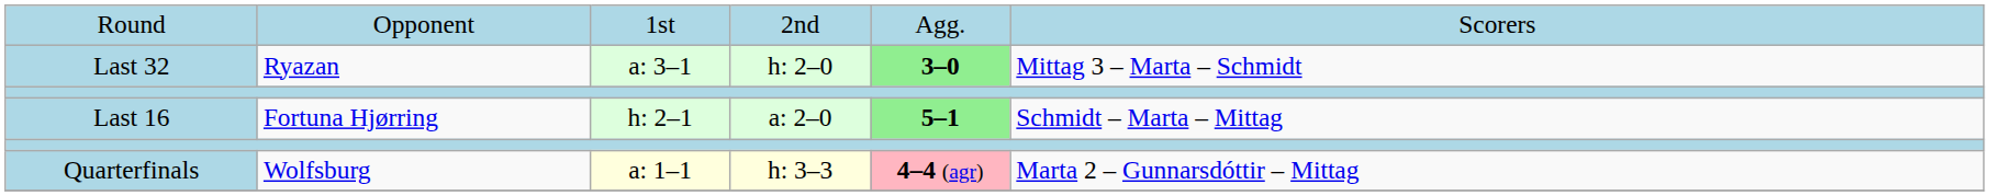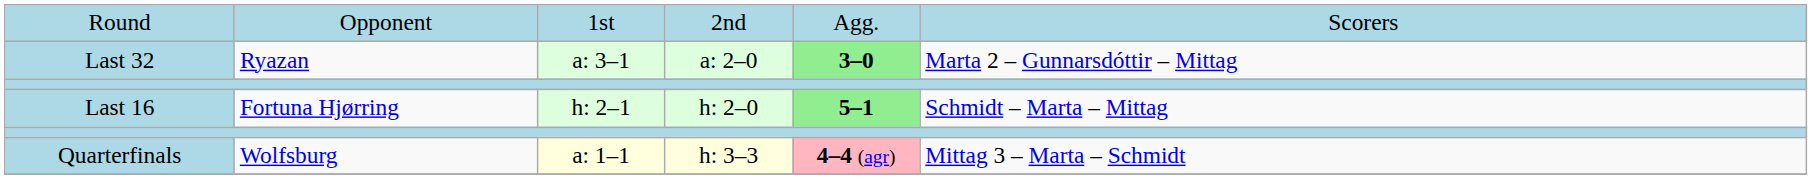 <table class="wikitable" style="text-align:center">
 <tr bgcolor=lightblue>
 <td width=150px>Round</td>
 <td width=200px>Opponent</td>
 <td width=80px>1st</td>
 <td width=80px>2nd</td>
 <td width=80px>Agg.</td>
 <td width=600px>Scorers</td>
 </tr>
 <tr>
 <td bgcolor=lightblue>Last 32</td>
 <td align=left> <a href='#'>Ryazan</a></td>
 <td bgcolor="#ddffdd">a: 3–1</td>
-<td bgcolor="#ddffdd">h: 2–0</td>
+<td bgcolor="#ddffdd">a: 2–0</td>
 <td bgcolor=lightgreen><strong>3–0</strong></td>
-<td align=left><a href='#'>Mittag</a> 3 – <a href='#'>Marta</a> – <a href='#'>Schmidt</a></td>
+<td align=left><a href='#'>Marta</a> 2 – <a href='#'>Gunnarsdóttir</a> – <a href='#'>Mittag</a></td>
 </tr>
 <tr bgcolor=lightblue>
 <td colspan=6></td>
 </tr>
 <tr>
 <td bgcolor=lightblue>Last 16</td>
 <td align=left> <a href='#'>Fortuna Hjørring</a></td>
 <td bgcolor="#ddffdd">h: 2–1</td>
-<td bgcolor="#ddffdd">a: 2–0</td>
+<td bgcolor="#ddffdd">h: 2–0</td>
 <td bgcolor=lightgreen><strong>5–1</strong></td>
 <td align=left><a href='#'>Schmidt</a> – <a href='#'>Marta</a> – <a href='#'>Mittag</a></td>
 </tr>
 <tr bgcolor=lightblue>
 <td colspan=6></td>
 </tr>
 <tr>
 <td bgcolor=lightblue>Quarterfinals</td>
 <td align=left> <a href='#'>Wolfsburg</a></td>
 <td bgcolor="#ffffdd">a: 1–1</td>
 <td bgcolor="#ffffdd">h: 3–3</td>
 <td bgcolor=lightpink><strong>4–4</strong> <small>(<a href='#'>agr</a>)</small></td>
-<td align=left><a href='#'>Marta</a> 2 – <a href='#'>Gunnarsdóttir</a> – <a href='#'>Mittag</a></td>
+<td align=left><a href='#'>Mittag</a> 3 – <a href='#'>Marta</a> – <a href='#'>Schmidt</a></td>
 </tr>
 <tr>
 </tr>
 </table>
